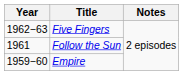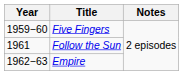 <table class="wikitable">
 <tr>
 <th>Year</th>
 <th>Title</th>
 <th>Notes</th>
 </tr>
 <tr>
-<td>1962−63</td>
+<td>1959−60</td>
 <td><em><a href='#'>Five Fingers</a></em></td>
 <td rowspan=3>2 episodes</td>
 </tr>
 <tr>
 <td>1961</td>
 <td><em><a href='#'>Follow the Sun</a></em></td>
 </tr>
 <tr>
-<td>1959−60</td>
+<td>1962−63</td>
 <td><em><a href='#'>Empire</a></em></td>
 </tr>
 </table>
